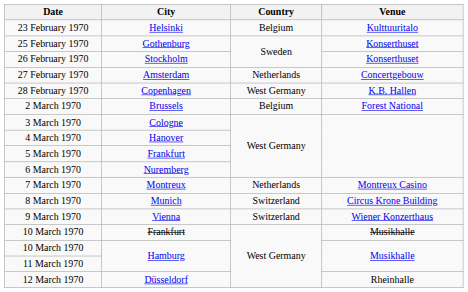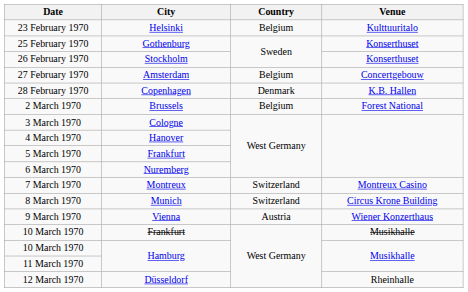 <table class="wikitable" style="text-align:center;">
 <tr>
 <th style="width:150px;">Date</th>
 <th style="width:200px;">City</th>
 <th style="width:140px;">Country</th>
 <th style="width:220px;">Venue</th>
 </tr>
 <tr>
 <td>23 February 1970</td>
 <td><a href='#'>Helsinki</a></td>
 <td>Belgium</td>
 <td><a href='#'>Kulttuuritalo</a></td>
 </tr>
 <tr>
 <td>25 February 1970</td>
 <td><a href='#'>Gothenburg</a></td>
 <td rowspan="2">Sweden</td>
 <td><a href='#'>Konserthuset</a></td>
 </tr>
 <tr>
 <td>26 February 1970</td>
 <td><a href='#'>Stockholm</a></td>
 <td><a href='#'>Konserthuset</a></td>
 </tr>
 <tr>
 <td>27 February 1970</td>
 <td><a href='#'>Amsterdam</a></td>
-<td>Netherlands</td>
+<td>Belgium</td>
 <td><a href='#'>Concertgebouw</a></td>
 </tr>
 <tr>
 <td>28 February 1970</td>
 <td><a href='#'>Copenhagen</a></td>
-<td>West Germany</td>
+<td>Denmark</td>
 <td><a href='#'>K.B. Hallen</a></td>
 </tr>
 <tr>
 <td>2 March 1970</td>
 <td><a href='#'>Brussels</a></td>
 <td>Belgium</td>
 <td><a href='#'>Forest National</a></td>
 </tr>
 <tr>
 <td>3 March 1970</td>
 <td><a href='#'>Cologne</a></td>
 <td rowspan="4">West Germany</td>
 <td rowspan="4"></td>
 </tr>
 <tr>
 <td>4 March 1970</td>
 <td><a href='#'>Hanover</a></td>
 </tr>
 <tr>
 <td>5 March 1970</td>
 <td><a href='#'>Frankfurt</a></td>
 </tr>
 <tr>
 <td>6 March 1970</td>
 <td><a href='#'>Nuremberg</a></td>
 </tr>
 <tr>
 <td>7 March 1970</td>
 <td><a href='#'>Montreux</a></td>
-<td>Netherlands</td>
+<td>Switzerland</td>
 <td><a href='#'>Montreux Casino</a></td>
 </tr>
 <tr>
 <td>8 March 1970</td>
 <td><a href='#'>Munich</a></td>
 <td>Switzerland</td>
 <td><a href='#'>Circus Krone Building</a></td>
 </tr>
 <tr>
 <td>9 March 1970</td>
 <td><a href='#'>Vienna</a></td>
-<td>Switzerland</td>
+<td>Austria</td>
 <td><a href='#'>Wiener Konzerthaus</a></td>
 </tr>
 <tr>
 <td>10 March 1970</td>
 <td><s>Frankfurt</s></td>
 <td rowspan="4">West Germany</td>
 <td><s>Musikhalle</s></td>
 </tr>
 <tr>
 <td>10 March 1970</td>
 <td rowspan="2"><a href='#'>Hamburg</a></td>
 <td rowspan="2"><a href='#'>Musikhalle</a></td>
 </tr>
 <tr>
 <td>11 March 1970</td>
 </tr>
 <tr>
 <td>12 March 1970</td>
 <td><a href='#'>Düsseldorf</a></td>
 <td>Rheinhalle</td>
 </tr>
 </table>
